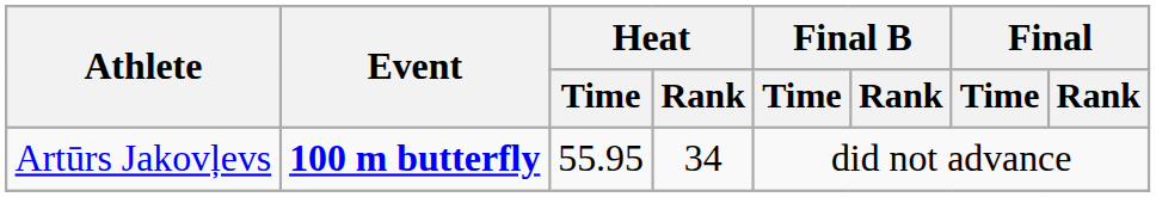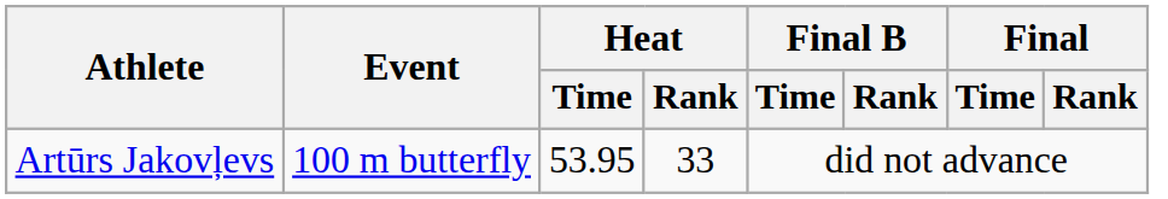 <table class=wikitable style="font-size:90%">
 <tr>
 <th rowspan="2">Athlete</th>
 <th rowspan="2">Event</th>
 <th colspan="2">Heat</th>
 <th colspan="2">Final B</th>
 <th colspan="2">Final</th>
 </tr>
 <tr style="font-size:95%">
 <th>Time</th>
 <th>Rank</th>
 <th>Time</th>
 <th>Rank</th>
 <th>Time</th>
 <th>Rank</th>
 </tr>
 <tr align=center>
 <td align=left><a href='#'>Artūrs Jakovļevs</a></td>
-<td align=left><strong><a href='#'>100 m butterfly</a></strong></td>
-<td>55.95</td>
-<td>34</td>
+<td align=left><a href='#'>100 m butterfly</a></td>
+<td>53.95</td>
+<td>33</td>
 <td colspan=6>did not advance</td>
 </tr>
 </table>
